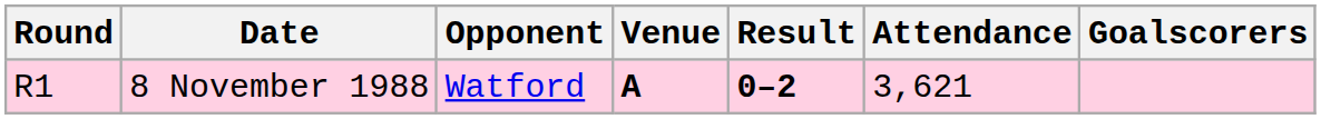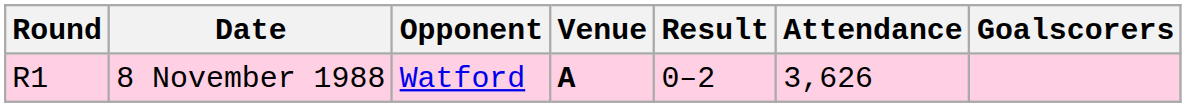 <table class="wikitable">
 <tr>
 <th>Round</th>
 <th>Date</th>
 <th>Opponent</th>
 <th>Venue</th>
 <th>Result</th>
 <th>Attendance</th>
 <th>Goalscorers</th>
 </tr>
 <tr style="background-color: #ffd0e3;">
 <td>R1</td>
 <td>8 November 1988</td>
 <td><a href='#'>Watford</a></td>
 <td><strong>A</strong></td>
-<td><strong>0–2 </strong></td>
-<td>3,621</td>
+<td>0–2 </td>
+<td>3,626</td>
 <td></td>
 </tr>
 </table>
